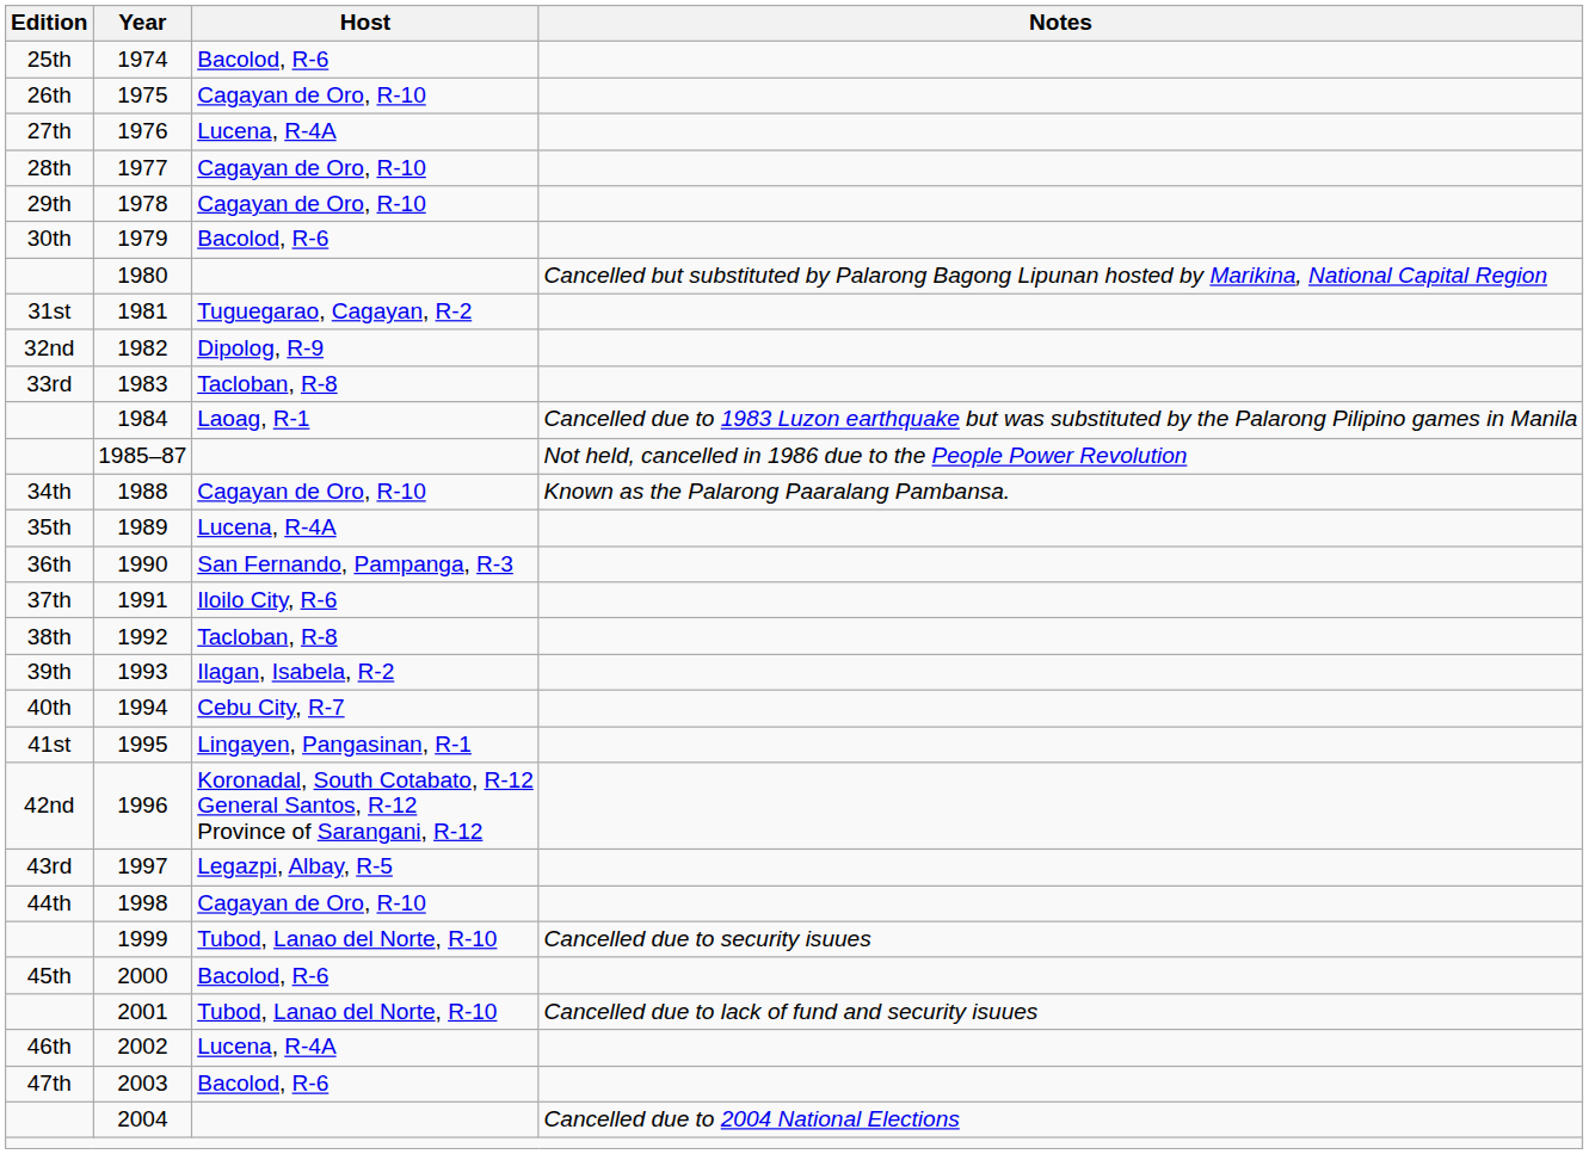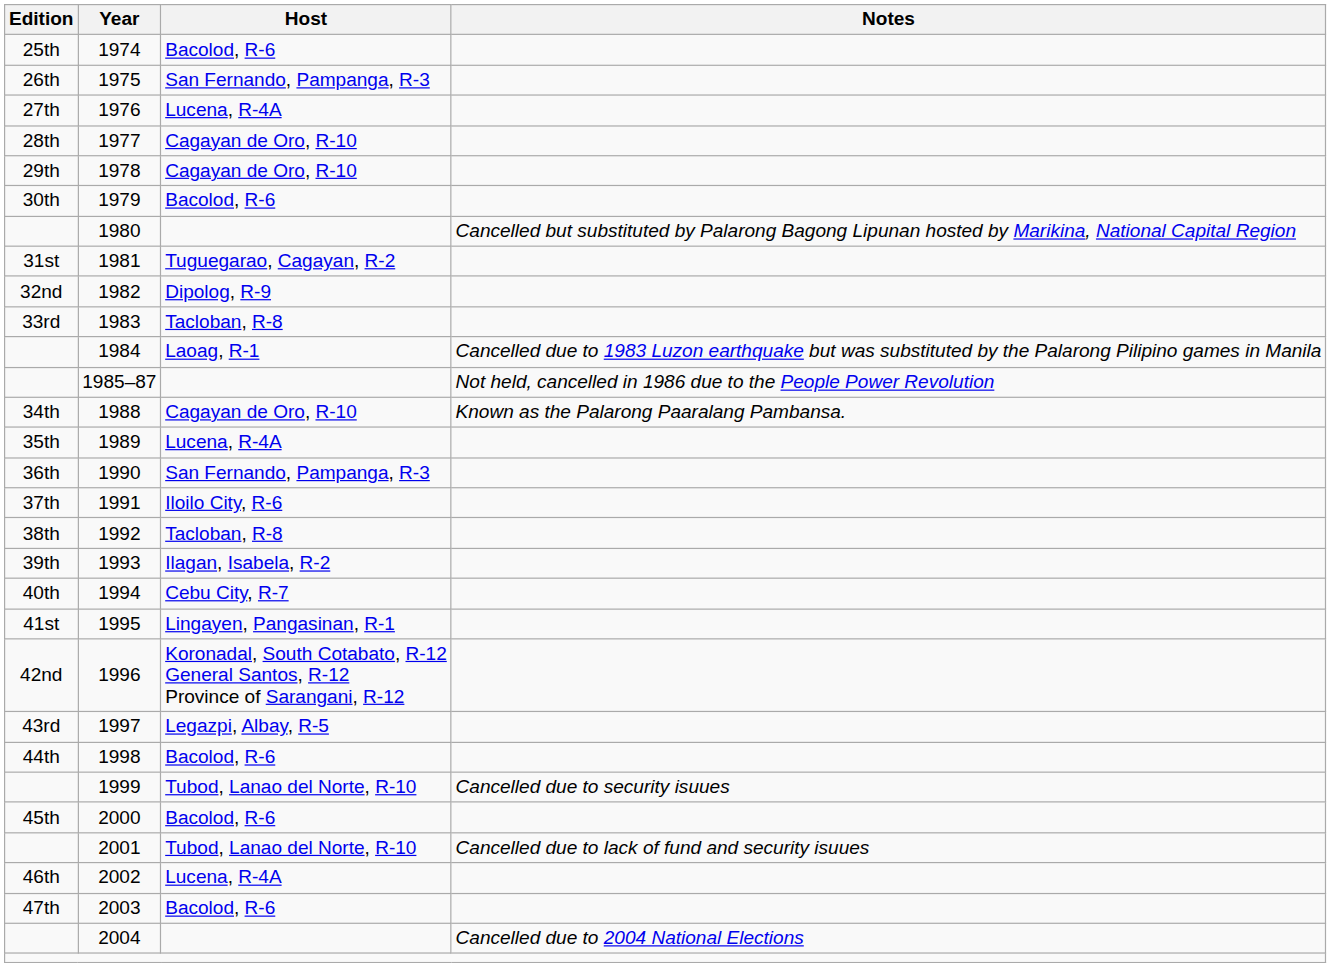 <table class="wikitable" style="text-align:center;">
 <tr>
 <th>Edition</th>
 <th>Year</th>
 <th>Host</th>
 <th>Notes</th>
 </tr>
 <tr>
 <td>25th</td>
 <td>1974</td>
 <td align=left><a href='#'>Bacolod</a>, <a href='#'>R-6</a></td>
 <td></td>
 </tr>
 <tr>
 <td>26th</td>
 <td>1975</td>
-<td align=left><a href='#'>Cagayan de Oro</a>, <a href='#'>R-10</a></td>
+<td align=left><a href='#'>San Fernando</a>, <a href='#'>Pampanga</a>, <a href='#'>R-3</a></td>
 <td></td>
 </tr>
 <tr>
 <td>27th</td>
 <td>1976</td>
 <td align=left><a href='#'>Lucena</a>, <a href='#'>R-4A</a></td>
 <td></td>
 </tr>
 <tr>
 <td>28th</td>
 <td>1977</td>
 <td align=left><a href='#'>Cagayan de Oro</a>, <a href='#'>R-10</a></td>
 <td></td>
 </tr>
 <tr>
 <td>29th</td>
 <td>1978</td>
 <td align=left><a href='#'>Cagayan de Oro</a>, <a href='#'>R-10</a></td>
 <td></td>
 </tr>
 <tr>
 <td>30th</td>
 <td>1979</td>
 <td align=left><a href='#'>Bacolod</a>, <a href='#'>R-6</a></td>
 <td></td>
 </tr>
 <tr>
 <td></td>
 <td>1980</td>
 <td></td>
 <td align=left><em>Cancelled but substituted by Palarong Bagong Lipunan hosted by <a href='#'>Marikina</a>, <a href='#'>National Capital Region</a></em></td>
 </tr>
 <tr>
 <td>31st</td>
 <td>1981</td>
 <td align=left><a href='#'>Tuguegarao</a>, <a href='#'>Cagayan</a>, <a href='#'>R-2</a></td>
 <td></td>
 </tr>
 <tr>
 <td>32nd</td>
 <td>1982</td>
 <td align=left><a href='#'>Dipolog</a>, <a href='#'>R-9</a></td>
 <td></td>
 </tr>
 <tr>
 <td>33rd</td>
 <td>1983</td>
 <td align=left><a href='#'>Tacloban</a>, <a href='#'>R-8</a></td>
 <td></td>
 </tr>
 <tr>
 <td></td>
 <td>1984</td>
 <td align=left><a href='#'>Laoag</a>, <a href='#'>R-1</a></td>
 <td align=left><em>Cancelled due to <a href='#'>1983 Luzon earthquake</a> but was substituted by the Palarong Pilipino games in Manila</em></td>
 </tr>
 <tr>
 <td></td>
 <td>1985–87</td>
 <td></td>
 <td align=left><em>Not held, cancelled in 1986 due to the <a href='#'>People Power Revolution</a></em></td>
 </tr>
 <tr>
 <td>34th</td>
 <td>1988</td>
 <td align=left><a href='#'>Cagayan de Oro</a>, <a href='#'>R-10</a></td>
 <td align=left><em>Known as the Palarong Paaralang Pambansa.</em></td>
 </tr>
 <tr>
 <td>35th</td>
 <td>1989</td>
 <td align=left><a href='#'>Lucena</a>, <a href='#'>R-4A</a></td>
 <td></td>
 </tr>
 <tr>
 <td>36th</td>
 <td>1990</td>
 <td align=left><a href='#'>San Fernando</a>, <a href='#'>Pampanga</a>, <a href='#'>R-3</a></td>
 <td></td>
 </tr>
 <tr>
 <td>37th</td>
 <td>1991</td>
 <td align=left><a href='#'>Iloilo City</a>, <a href='#'>R-6</a></td>
 <td></td>
 </tr>
 <tr>
 <td>38th</td>
 <td>1992</td>
 <td align=left><a href='#'>Tacloban</a>, <a href='#'>R-8</a></td>
 <td></td>
 </tr>
 <tr>
 <td>39th</td>
 <td>1993</td>
 <td align=left><a href='#'>Ilagan</a>, <a href='#'>Isabela</a>, <a href='#'>R-2</a></td>
 <td></td>
 </tr>
 <tr>
 <td>40th</td>
 <td>1994</td>
 <td align=left><a href='#'>Cebu City</a>, <a href='#'>R-7</a></td>
 <td></td>
 </tr>
 <tr>
 <td>41st</td>
 <td>1995</td>
 <td align=left><a href='#'>Lingayen</a>, <a href='#'>Pangasinan</a>, <a href='#'>R-1</a></td>
 <td></td>
 </tr>
 <tr>
 <td>42nd</td>
 <td>1996</td>
 <td align=left><a href='#'>Koronadal</a>, <a href='#'>South Cotabato</a>, <a href='#'>R-12</a><br><a href='#'>General Santos</a>, <a href='#'>R-12</a><br> Province of <a href='#'>Sarangani</a>, <a href='#'>R-12</a></td>
 <td></td>
 </tr>
 <tr>
 <td>43rd</td>
 <td>1997</td>
 <td align=left><a href='#'>Legazpi</a>, <a href='#'>Albay</a>, <a href='#'>R-5</a></td>
 <td></td>
 </tr>
 <tr>
 <td>44th</td>
 <td>1998</td>
-<td align=left><a href='#'>Cagayan de Oro</a>, <a href='#'>R-10</a></td>
+<td align=left><a href='#'>Bacolod</a>, <a href='#'>R-6</a></td>
 <td></td>
 </tr>
 <tr>
 <td></td>
 <td>1999</td>
 <td align=left><a href='#'>Tubod</a>, <a href='#'>Lanao del Norte</a>, <a href='#'>R-10</a></td>
 <td align=left><em>Cancelled due to security isuues</em></td>
 </tr>
 <tr>
 <td>45th</td>
 <td>2000</td>
 <td align=left><a href='#'>Bacolod</a>, <a href='#'>R-6</a></td>
 <td></td>
 </tr>
 <tr>
 <td></td>
 <td>2001</td>
 <td align=left><a href='#'>Tubod</a>, <a href='#'>Lanao del Norte</a>, <a href='#'>R-10</a></td>
 <td align=left><em>Cancelled due to lack of fund and security isuues</em></td>
 </tr>
 <tr>
 <td>46th</td>
 <td>2002</td>
 <td align=left><a href='#'>Lucena</a>, <a href='#'>R-4A</a></td>
 <td></td>
 </tr>
 <tr>
 <td>47th</td>
 <td>2003</td>
 <td align=left><a href='#'>Bacolod</a>, <a href='#'>R-6</a></td>
 <td></td>
 </tr>
 <tr>
 <td></td>
 <td>2004</td>
 <td></td>
 <td align=left><em>Cancelled due to <a href='#'>2004 National Elections</a></em></td>
 </tr>
 <tr>
 <td colspan=4></td>
 </tr>
 </table>
